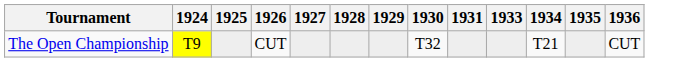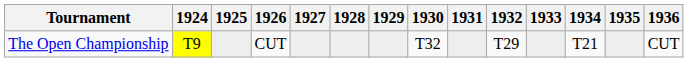 <table class="wikitable" style="font-size:95%;text-align:center;">
 <tr>
 <th>Tournament</th>
 <th>1924</th>
 <th>1925</th>
 <th>1926</th>
 <th>1927</th>
 <th>1928</th>
 <th>1929</th>
 <th>1930</th>
 <th>1931</th>
+<th>1932</th>
 <th>1933</th>
 <th>1934</th>
 <th>1935</th>
 <th>1936</th>
 </tr>
 <tr>
 <td align=left><a href='#'>The Open Championship</a></td>
 <td style="background:yellow;">T9</td>
 <td style="background:#eeeeee;"></td>
 <td>CUT</td>
 <td style="background:#eeeeee;"></td>
 <td style="background:#eeeeee;"></td>
 <td style="background:#eeeeee;"></td>
 <td>T32</td>
 <td style="background:#eeeeee;"></td>
+<td>T29</td>
 <td style="background:#eeeeee;"></td>
 <td>T21</td>
 <td style="background:#eeeeee;"></td>
 <td>CUT</td>
 </tr>
 </table>
